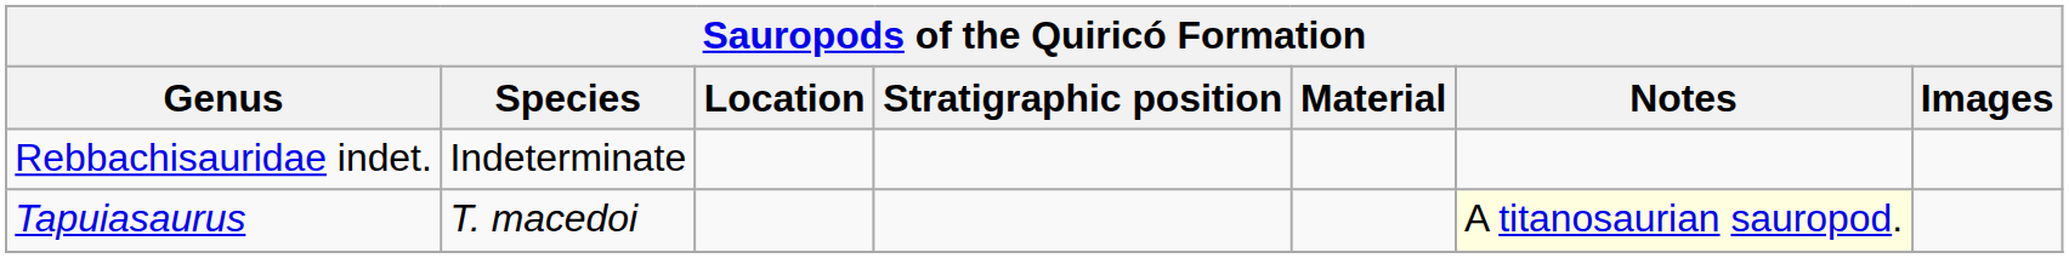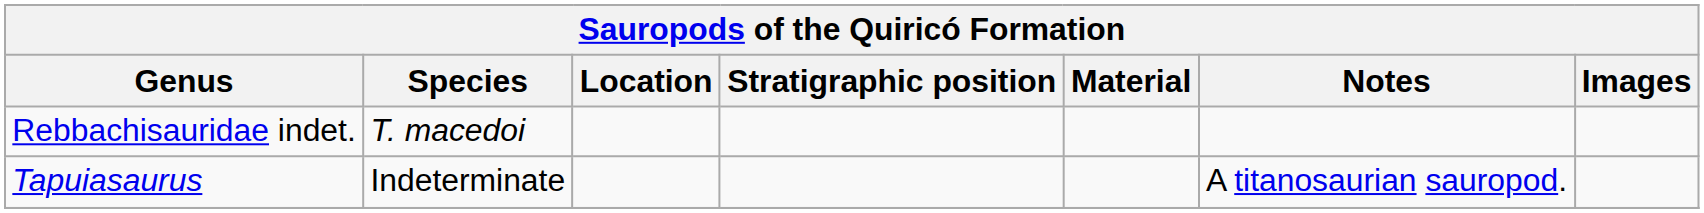 <table class="wikitable" align="center">
 <tr>
 <th colspan="7" align="center"><a href='#'>Sauropods</a> of the Quiricó Formation</th>
 </tr>
 <tr>
 <th>Genus</th>
 <th>Species</th>
 <th>Location</th>
 <th>Stratigraphic position</th>
 <th>Material</th>
 <th>Notes</th>
 <th>Images</th>
 </tr>
 <tr>
 <td><a href='#'>Rebbachisauridae</a> indet.</td>
-<td>Indeterminate</td>
+<td><em>T. macedoi</em></td>
 <td></td>
 <td></td>
 <td></td>
 <td></td>
 <td></td>
 </tr>
 <tr>
 <td><em><a href='#'>Tapuiasaurus</a></em></td>
-<td><em>T. macedoi</em></td>
+<td>Indeterminate</td>
 <td></td>
 <td></td>
 <td></td>
-<td style="background: lightyellow;">A <a href='#'>titanosaurian</a> <a href='#'>sauropod</a>.</td>
+<td>A <a href='#'>titanosaurian</a> <a href='#'>sauropod</a>.</td>
 <td></td>
 </tr>
 <tr>
 </tr>
 </table>
